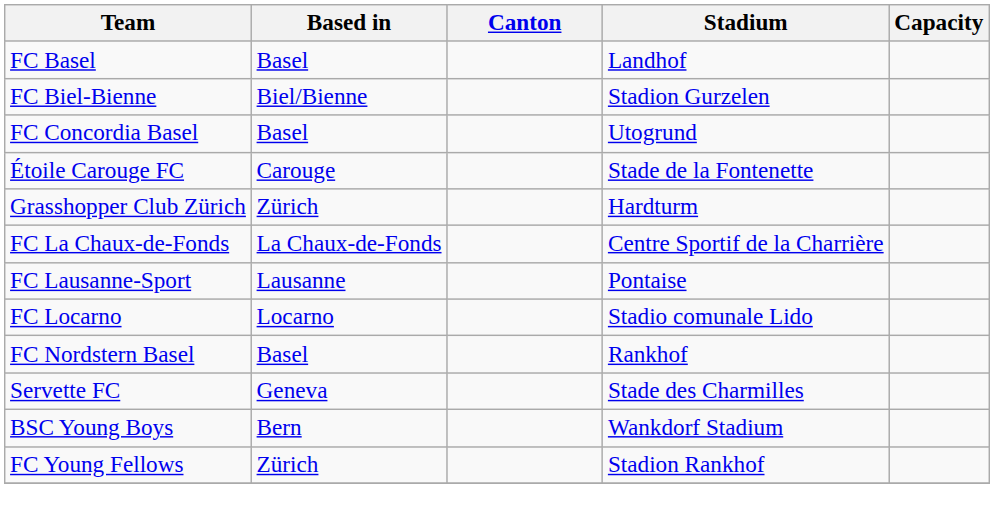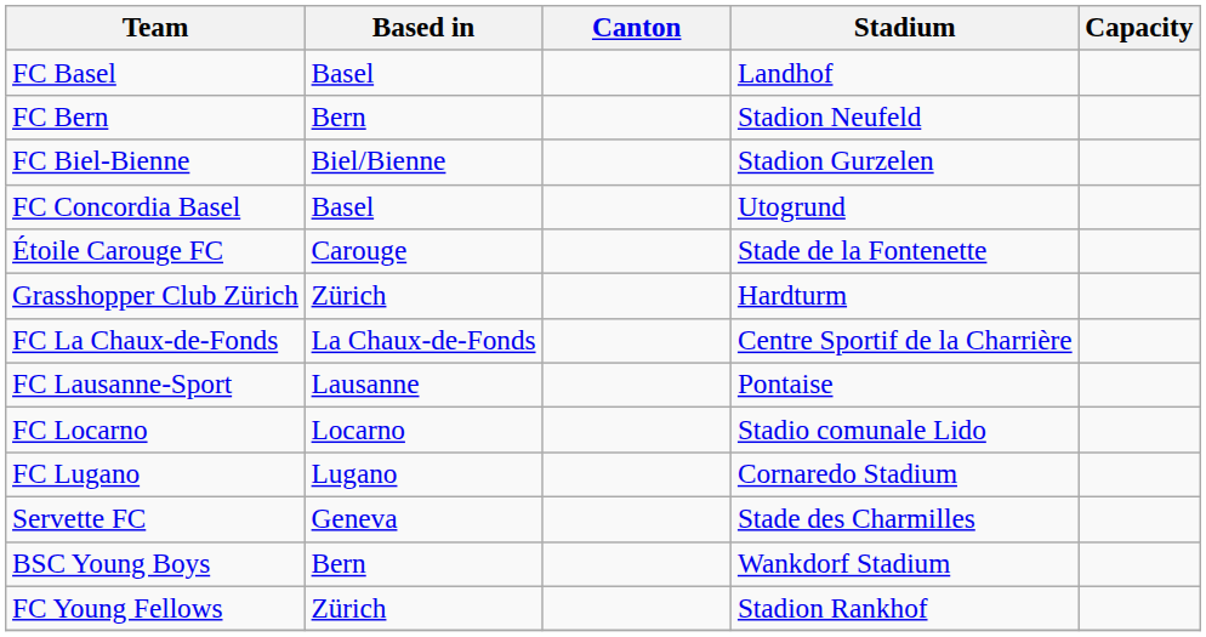 <table class="wikitable sortable" style="text-align: left;">
 <tr>
 <th>Team</th>
 <th>Based in</th>
 <th width="100"><a href='#'>Canton</a></th>
 <th>Stadium</th>
 <th>Capacity</th>
 </tr>
 <tr>
 <td><a href='#'>FC Basel</a></td>
 <td><a href='#'>Basel</a></td>
 <td></td>
 <td><a href='#'>Landhof</a></td>
+<td></td>
+</tr>
+<tr>
+<td><a href='#'>FC Bern</a></td>
+<td><a href='#'>Bern</a></td>
+<td></td>
+<td><a href='#'>Stadion Neufeld</a></td>
 <td></td>
 </tr>
 <tr>
 <td><a href='#'>FC Biel-Bienne</a></td>
 <td><a href='#'>Biel/Bienne</a></td>
 <td></td>
 <td><a href='#'>Stadion Gurzelen</a></td>
 <td></td>
 </tr>
 <tr>
 <td><a href='#'>FC Concordia Basel</a></td>
 <td><a href='#'>Basel</a></td>
 <td></td>
 <td><a href='#'>Utogrund</a></td>
 <td></td>
 </tr>
 <tr>
 <td><a href='#'>Étoile Carouge FC</a></td>
 <td><a href='#'>Carouge</a></td>
 <td></td>
 <td><a href='#'>Stade de la Fontenette</a></td>
 <td></td>
 </tr>
 <tr>
 <td><a href='#'>Grasshopper Club Zürich</a></td>
 <td><a href='#'>Zürich</a></td>
 <td></td>
 <td><a href='#'>Hardturm</a></td>
 <td></td>
 </tr>
 <tr>
 <td><a href='#'>FC La Chaux-de-Fonds</a></td>
 <td><a href='#'>La Chaux-de-Fonds</a></td>
 <td></td>
 <td><a href='#'>Centre Sportif de la Charrière</a></td>
 <td></td>
 </tr>
 <tr>
 <td><a href='#'>FC Lausanne-Sport</a></td>
 <td><a href='#'>Lausanne</a></td>
 <td></td>
 <td><a href='#'>Pontaise</a></td>
 <td></td>
 </tr>
 <tr>
 <td><a href='#'>FC Locarno</a></td>
 <td><a href='#'>Locarno</a></td>
 <td></td>
 <td><a href='#'>Stadio comunale Lido</a></td>
 <td></td>
 </tr>
 <tr>
-<td><a href='#'>FC Nordstern Basel</a></td>
-<td><a href='#'>Basel</a></td>
+<td><a href='#'>FC Lugano</a></td>
+<td><a href='#'>Lugano</a></td>
 <td></td>
-<td><a href='#'>Rankhof</a></td>
+<td><a href='#'>Cornaredo Stadium</a></td>
 <td></td>
 </tr>
 <tr>
 <td><a href='#'>Servette FC</a></td>
 <td><a href='#'>Geneva</a></td>
 <td></td>
 <td><a href='#'>Stade des Charmilles</a></td>
 <td></td>
 </tr>
 <tr>
 <td><a href='#'>BSC Young Boys</a></td>
 <td><a href='#'>Bern</a></td>
 <td></td>
 <td><a href='#'>Wankdorf Stadium</a></td>
 <td></td>
 </tr>
 <tr>
 <td><a href='#'>FC Young Fellows</a></td>
 <td><a href='#'>Zürich</a></td>
 <td></td>
 <td><a href='#'>Stadion Rankhof</a></td>
 <td></td>
 </tr>
 <tr>
 </tr>
 </table>
